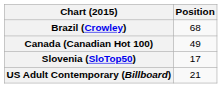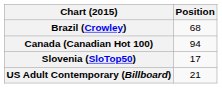 <table class="wikitable sortable plainrowheaders" style="text-align:center;">
 <tr>
 <th>Chart (2015)</th>
 <th>Position</th>
 </tr>
 <tr>
 <th scope="row">Brazil (<a href='#'>Crowley</a>)</th>
 <td>68</td>
 </tr>
 <tr>
 <th scope="row">Canada (Canadian Hot 100)</th>
-<td align=center>49</td>
+<td align=center>94</td>
 </tr>
 <tr>
 <th scope="row">Slovenia (<a href='#'>SloTop50</a>)</th>
 <td align=center>17</td>
 </tr>
 <tr>
 <th scope="row">US Adult Contemporary (<em>Billboard</em>)</th>
 <td align=center>21</td>
 </tr>
 </table>
